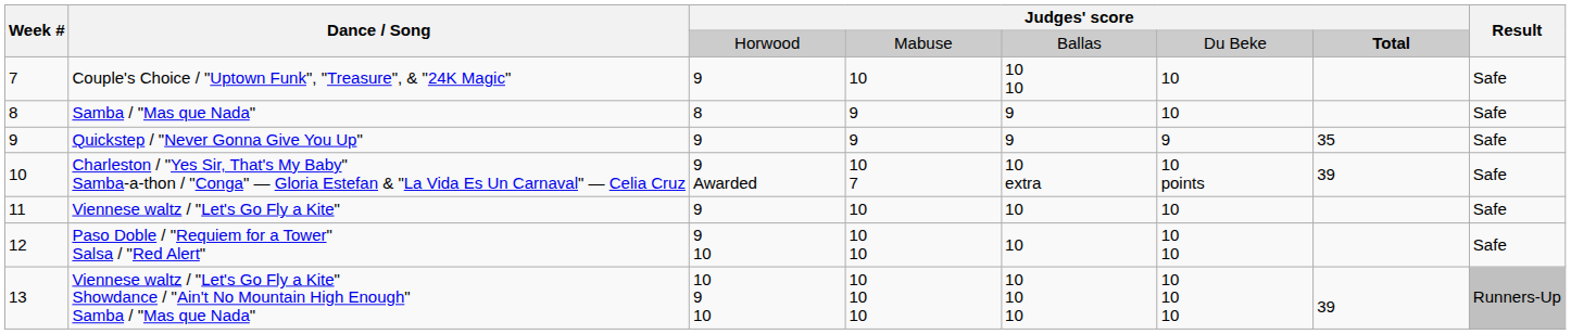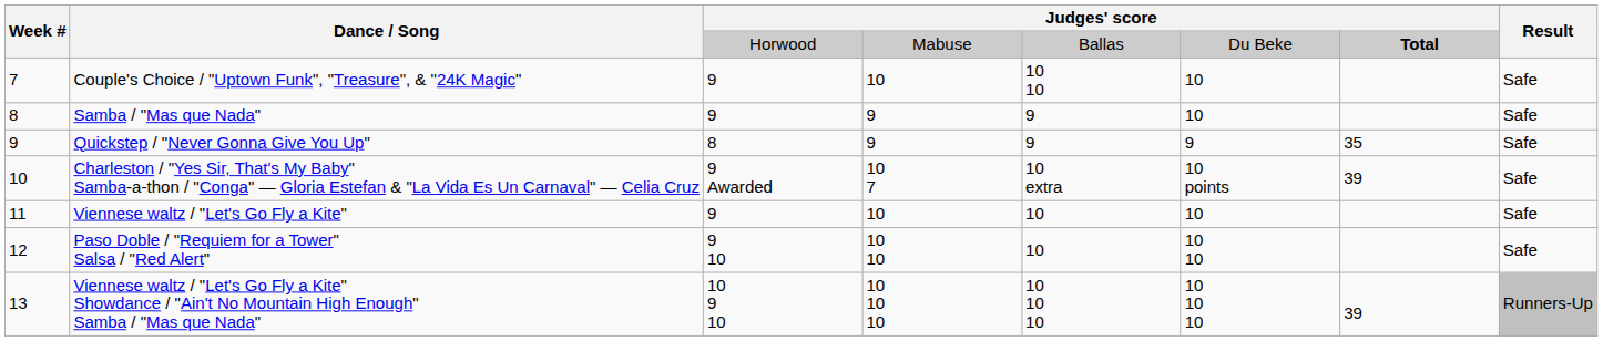 <table class="wikitable" align="center">
 <tr>
 <th rowspan="2">Week #</th>
 <th rowspan="2">Dance / Song</th>
 <th colspan="5">Judges' score</th>
 <th rowspan="2">Result</th>
 </tr>
 <tr style="text-align:center; background:#ccc;">
 <td style="width:10%">Horwood</td>
 <td style="width:10%">Mabuse</td>
 <td style="width:10%">Ballas</td>
 <td style="width:10%">Du Beke</td>
 <td style="width:10%"><strong>Total</strong></td>
 </tr>
 <tr>
 <td>7</td>
 <td>Couple's Choice / "<a href='#'>Uptown Funk</a>", "<a href='#'>Treasure</a>", & "<a href='#'>24K Magic</a>"</td>
 <td>9</td>
 <td>10</td>
 <td>10<br>10</td>
 <td>10</td>
 <td></td>
 <td>Safe</td>
 </tr>
 <tr>
 <td>8</td>
 <td><a href='#'>Samba</a> / "<a href='#'>Mas que Nada</a>"</td>
-<td>8</td>
+<td>9</td>
 <td>9</td>
 <td>9</td>
 <td>10</td>
 <td></td>
 <td>Safe</td>
 </tr>
 <tr>
 <td>9</td>
 <td><a href='#'>Quickstep</a> / "<a href='#'>Never Gonna Give You Up</a>"</td>
-<td>9</td>
+<td>8</td>
 <td>9</td>
 <td>9</td>
 <td>9</td>
 <td>35</td>
 <td>Safe</td>
 </tr>
 <tr>
 <td>10</td>
 <td><a href='#'>Charleston</a> / "<a href='#'>Yes Sir, That's My Baby</a>" <br> <a href='#'>Samba</a>-a-thon / "<a href='#'>Conga</a>" — <a href='#'>Gloria Estefan</a> & "<a href='#'>La Vida Es Un Carnaval</a>" — <a href='#'>Celia Cruz</a></td>
 <td>9<br>Awarded</td>
 <td>10<br>7</td>
 <td>10<br>extra</td>
 <td>10<br>points</td>
 <td>39<br></td>
 <td>Safe</td>
 </tr>
 <tr>
 <td>11</td>
 <td><a href='#'>Viennese waltz</a> / "<a href='#'>Let's Go Fly a Kite</a>"</td>
 <td>9</td>
 <td>10</td>
 <td>10</td>
 <td>10</td>
 <td></td>
 <td>Safe</td>
 </tr>
 <tr>
 <td>12</td>
 <td><a href='#'>Paso Doble</a> / "<a href='#'>Requiem for a Tower</a>"<br><a href='#'>Salsa</a> / "<a href='#'>Red Alert</a>"</td>
 <td>9<br>10</td>
 <td>10<br>10</td>
 <td>10</td>
 <td>10<br>10</td>
 <td><br></td>
 <td>Safe</td>
 </tr>
 <tr>
 <td>13</td>
 <td><a href='#'>Viennese waltz</a> / "<a href='#'>Let's Go Fly a Kite</a>"<br><a href='#'>Showdance</a> / "<a href='#'>Ain't No Mountain High Enough</a>"<br><a href='#'>Samba</a> / "<a href='#'>Mas que Nada</a>"</td>
 <td>10<br>9<br>10</td>
 <td>10<br>10<br>10</td>
 <td>10<br>10<br>10</td>
 <td>10<br>10<br>10</td>
 <td><br>39<br></td>
 <td style="Text-align:center; background:Silver;">Runners-Up</td>
 </tr>
 </table>
